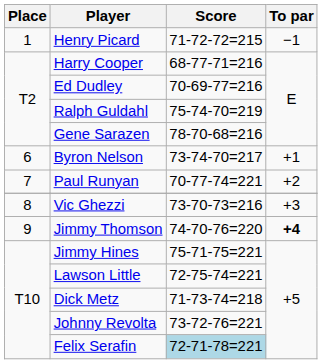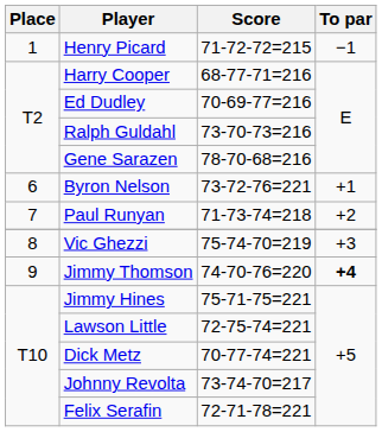 <table class="wikitable">
 <tr>
 <th>Place</th>
 <th>Player</th>
 <th>Score</th>
 <th>To par</th>
 </tr>
 <tr>
 <td align="center">1</td>
 <td> <a href='#'>Henry Picard</a></td>
 <td>71-72-72=215</td>
 <td align="center">−1</td>
 </tr>
 <tr>
 <td rowspan="4" align="center">T2</td>
 <td> <a href='#'>Harry Cooper</a></td>
 <td>68-77-71=216</td>
 <td rowspan="4" align="center">E</td>
 </tr>
 <tr>
 <td> <a href='#'>Ed Dudley</a></td>
 <td>70-69-77=216</td>
 </tr>
 <tr>
 <td> <a href='#'>Ralph Guldahl</a></td>
-<td>75-74-70=219</td>
+<td>73-70-73=216</td>
 </tr>
 <tr>
 <td> <a href='#'>Gene Sarazen</a></td>
 <td>78-70-68=216</td>
 </tr>
 <tr>
 <td align="center">6</td>
 <td> <a href='#'>Byron Nelson</a></td>
-<td>73-74-70=217</td>
+<td>73-72-76=221</td>
 <td align="center">+1</td>
 </tr>
 <tr>
 <td align="center">7</td>
 <td> <a href='#'>Paul Runyan</a></td>
-<td>70-77-74=221</td>
+<td>71-73-74=218</td>
 <td align="center">+2</td>
 </tr>
 <tr>
 </tr>
 <tr>
 <td align="center">8</td>
 <td> <a href='#'>Vic Ghezzi</a></td>
-<td>73-70-73=216</td>
+<td>75-74-70=219</td>
 <td align="center">+3</td>
 </tr>
 <tr>
 <td align="center">9</td>
 <td> <a href='#'>Jimmy Thomson</a></td>
 <td>74-70-76=220</td>
 <td align="center"><strong>+4</strong></td>
 </tr>
 <tr>
 <td rowspan="5" align="center">T10</td>
 <td> <a href='#'>Jimmy Hines</a></td>
 <td>75-71-75=221</td>
 <td rowspan="5" align="center">+5</td>
 </tr>
 <tr>
 <td> <a href='#'>Lawson Little</a></td>
 <td>72-75-74=221</td>
 </tr>
 <tr>
 <td> <a href='#'>Dick Metz</a></td>
-<td>71-73-74=218</td>
+<td>70-77-74=221</td>
 </tr>
 <tr>
 <td> <a href='#'>Johnny Revolta</a></td>
-<td>73-72-76=221</td>
+<td>73-74-70=217</td>
 </tr>
 <tr>
 <td> <a href='#'>Felix Serafin</a></td>
-<td style="background: lightblue;">72-71-78=221</td>
+<td>72-71-78=221</td>
 </tr>
 </table>
